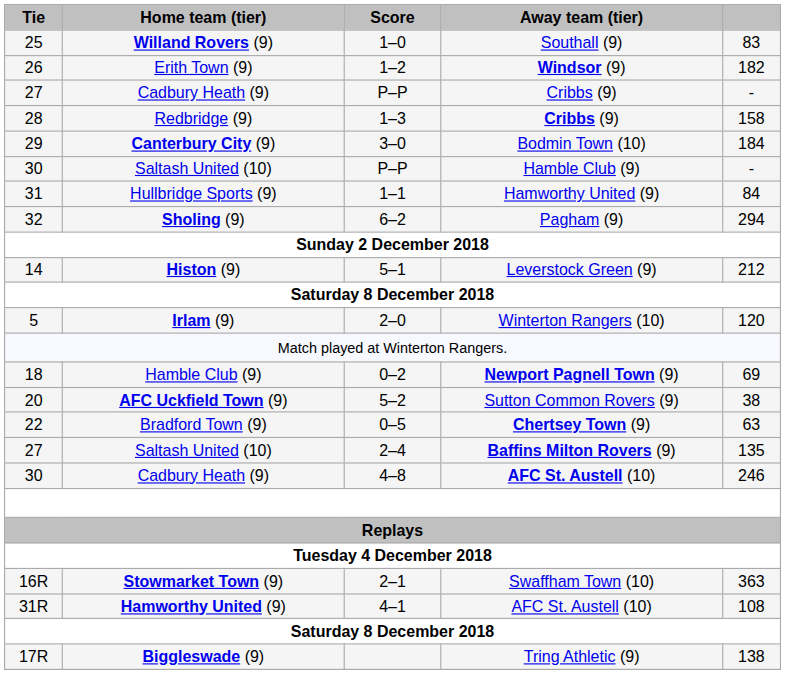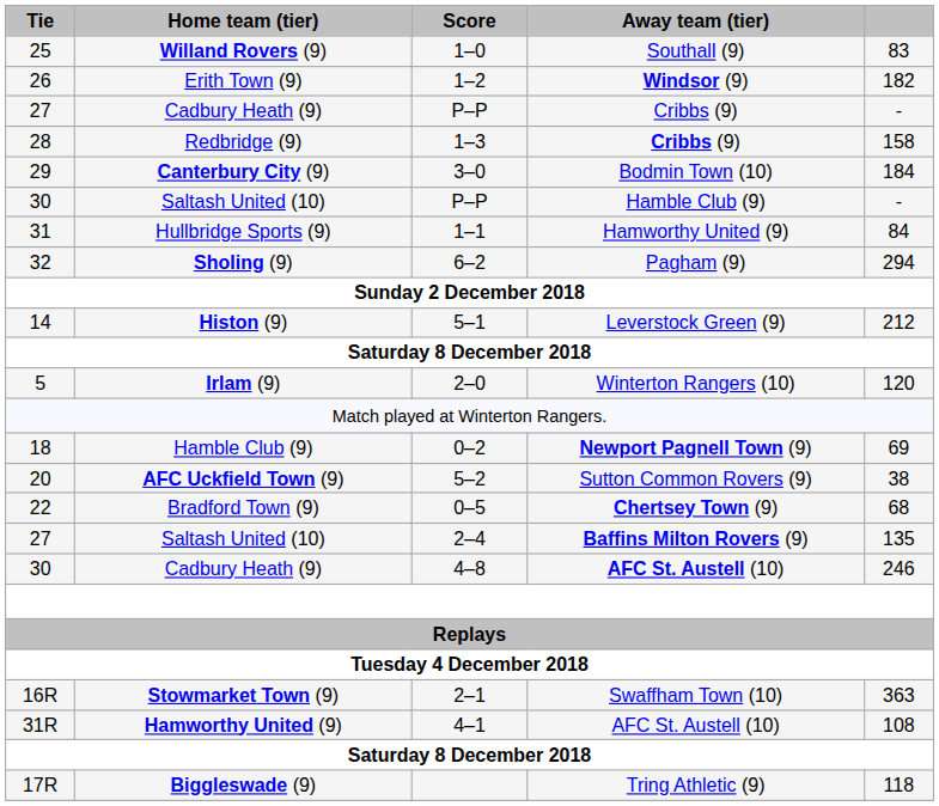 <table class="wikitable" style="width: 700px; background:WhiteSmoke; text-align:center; font-size:90%">
 <tr>
 <td scope="col" style="width:  7.50%; background:silver;"><strong>Tie</strong></td>
 <td scope="col" style="width: 36.25%; background:silver;"><strong>Home team (tier)</strong></td>
 <td scope="col" style="width: 12.50%; background:silver;"><strong>Score</strong></td>
 <td scope="col" style="width: 36.25%; background:silver;"><strong>Away team (tier)</strong></td>
 <td scope="col" style="width:  7.50%; background:silver;"><strong></strong></td>
 </tr>
 <tr>
 <td>25</td>
 <td><strong><a href='#'>Willand Rovers</a></strong> (9)</td>
 <td>1–0 </td>
 <td><a href='#'>Southall</a> (9)</td>
 <td>83</td>
 </tr>
 <tr>
 <td>26</td>
 <td><a href='#'>Erith Town</a> (9)</td>
 <td>1–2</td>
 <td><strong><a href='#'>Windsor</a></strong> (9)</td>
 <td>182</td>
 </tr>
 <tr>
 <td>27</td>
 <td><a href='#'>Cadbury Heath</a> (9)</td>
 <td>P–P</td>
 <td><a href='#'>Cribbs</a> (9)</td>
 <td>-</td>
 </tr>
 <tr>
 <td>28</td>
 <td><a href='#'>Redbridge</a> (9)</td>
 <td>1–3</td>
 <td><strong><a href='#'>Cribbs</a></strong> (9)</td>
 <td>158</td>
 </tr>
 <tr>
 <td>29</td>
 <td><strong><a href='#'>Canterbury City</a></strong> (9)</td>
 <td>3–0</td>
 <td><a href='#'>Bodmin Town</a> (10)</td>
 <td>184</td>
 </tr>
 <tr>
 <td>30</td>
 <td><a href='#'>Saltash United</a> (10)</td>
 <td>P–P</td>
 <td><a href='#'>Hamble Club</a> (9)</td>
 <td>-</td>
 </tr>
 <tr>
 <td>31</td>
 <td><a href='#'>Hullbridge Sports</a> (9)</td>
 <td>1–1</td>
 <td><a href='#'>Hamworthy United</a> (9)</td>
 <td>84</td>
 </tr>
 <tr>
 <td>32</td>
 <td><strong><a href='#'>Sholing</a></strong> (9)</td>
 <td>6–2</td>
 <td><a href='#'>Pagham</a> (9)</td>
 <td>294</td>
 </tr>
 <tr>
 <td colspan="5" style= background:White><strong>Sunday 2 December 2018</strong></td>
 </tr>
 <tr>
 <td>14</td>
 <td><strong><a href='#'>Histon</a></strong> (9)</td>
 <td>5–1</td>
 <td><a href='#'>Leverstock Green</a> (9)</td>
 <td>212</td>
 </tr>
 <tr>
 <td colspan="5" style= background:White><strong>Saturday 8 December 2018</strong></td>
 </tr>
 <tr>
 <td>5</td>
 <td><strong><a href='#'>Irlam</a></strong> (9)</td>
 <td>2–0</td>
 <td><a href='#'>Winterton Rangers</a> (10)</td>
 <td>120</td>
 </tr>
 <tr>
 <td colspan="5" style="background:GhostWhite; height:20px; text-align:center; font-size:90%">Match played at Winterton Rangers.</td>
 </tr>
 <tr>
 <td>18</td>
 <td><a href='#'>Hamble Club</a> (9)</td>
 <td>0–2</td>
 <td><strong><a href='#'>Newport Pagnell Town</a></strong> (9)</td>
 <td>69</td>
 </tr>
 <tr>
 <td>20</td>
 <td><strong><a href='#'>AFC Uckfield Town</a></strong> (9)</td>
 <td>5–2</td>
 <td><a href='#'>Sutton Common Rovers</a> (9)</td>
 <td>38</td>
 </tr>
 <tr>
 <td>22</td>
 <td><a href='#'>Bradford Town</a> (9)</td>
 <td>0–5</td>
 <td><strong><a href='#'>Chertsey Town</a></strong> (9)</td>
-<td>63</td>
+<td>68</td>
 </tr>
 <tr>
 <td>27</td>
 <td><a href='#'>Saltash United</a> (10)</td>
 <td>2–4</td>
 <td><strong><a href='#'>Baffins Milton Rovers</a></strong> (9)</td>
 <td>135</td>
 </tr>
 <tr>
 <td>30</td>
 <td><a href='#'>Cadbury Heath</a> (9)</td>
 <td>4–8</td>
 <td><strong><a href='#'>AFC St. Austell</a></strong> (10)</td>
 <td>246</td>
 </tr>
 <tr>
 <td colspan="5" style="height: 20px; background:White;"></td>
 </tr>
 <tr>
 <td colspan="5" style= background:Silver><strong>Replays</strong></td>
 </tr>
 <tr>
 <td colspan="5" style= background:White><strong>Tuesday 4 December 2018</strong></td>
 </tr>
 <tr>
 <td>16R</td>
 <td><strong><a href='#'>Stowmarket Town</a></strong> (9)</td>
 <td>2–1</td>
 <td><a href='#'>Swaffham Town</a> (10)</td>
 <td>363</td>
 </tr>
 <tr>
 <td>31R</td>
 <td><strong><a href='#'>Hamworthy United</a></strong> (9)</td>
 <td>4–1</td>
 <td><a href='#'>AFC St. Austell</a> (10)</td>
 <td>108</td>
 </tr>
 <tr>
 <td colspan="5" style= background:White><strong>Saturday 8 December 2018</strong></td>
 </tr>
 <tr>
 <td>17R</td>
 <td><strong><a href='#'>Biggleswade</a></strong> (9)</td>
 <td></td>
 <td><a href='#'>Tring Athletic</a> (9)</td>
-<td>138</td>
+<td>118</td>
 </tr>
 <tr>
 </tr>
 </table>
